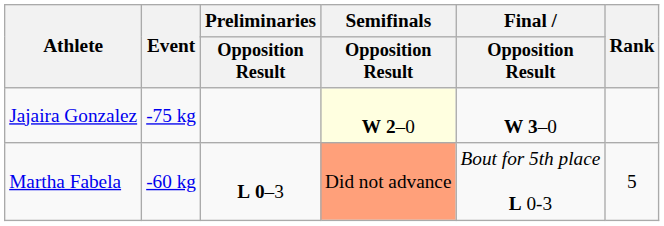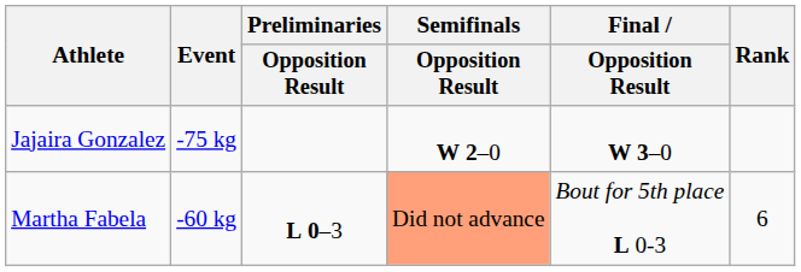 <table class="wikitable" style="font-size:90%;">
 <tr>
 <th rowspan=2>Athlete</th>
 <th rowspan=2>Event</th>
 <th>Preliminaries</th>
 <th>Semifinals</th>
 <th>Final / </th>
 <th rowspan=2>Rank</th>
 </tr>
 <tr style="font-size:95%">
 <th>Opposition<br>Result</th>
 <th>Opposition<br>Result</th>
 <th>Opposition<br>Result</th>
 </tr>
 <tr align=center>
 <td align=left><a href='#'>Jajaira Gonzalez</a></td>
 <td align=left><a href='#'>-75 kg</a></td>
 <td></td>
-<td style="background: lightyellow;"><br><strong>W</strong> <strong>2</strong>–0</td>
+<td><br><strong>W</strong> <strong>2</strong>–0</td>
 <td><br><strong>W</strong> <strong>3</strong>–0</td>
 <td></td>
 </tr>
 <tr align=center>
 <td align=left><a href='#'>Martha Fabela</a></td>
 <td align=left><a href='#'>-60 kg</a></td>
 <td><br><strong>L</strong> <strong>0</strong>–3</td>
 <td style="background: lightsalmon;">Did not advance</td>
 <td><em>Bout for 5th place</em><br><br><strong>L</strong> 0-3</td>
-<td>5</td>
+<td>6</td>
 </tr>
 </table>
